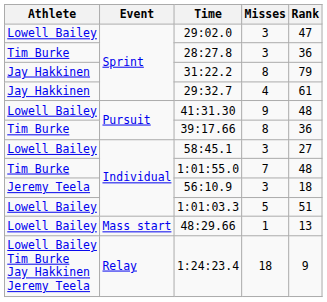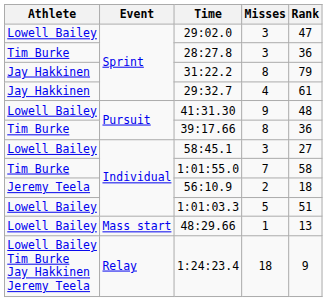 <table class=wikitable style=font-size:90%;text-align:center>
 <tr>
 <th>Athlete</th>
 <th>Event</th>
 <th>Time</th>
 <th>Misses</th>
 <th>Rank</th>
 </tr>
 <tr>
 <td align=left><a href='#'>Lowell Bailey</a></td>
 <td align=left rowspan=4><a href='#'>Sprint</a></td>
 <td>29:02.0</td>
 <td>3</td>
 <td>47</td>
 </tr>
 <tr>
 <td align=left><a href='#'>Tim Burke</a></td>
 <td>28:27.8</td>
 <td>3</td>
 <td>36</td>
 </tr>
 <tr>
 <td align=left><a href='#'>Jay Hakkinen</a></td>
 <td>31:22.2</td>
 <td>8</td>
 <td>79</td>
 </tr>
 <tr>
 <td align=left><a href='#'>Jay Hakkinen</a></td>
 <td>29:32.7</td>
 <td>4</td>
 <td>61</td>
 </tr>
 <tr>
 <td align=left><a href='#'>Lowell Bailey</a></td>
 <td align=left rowspan=2><a href='#'>Pursuit</a></td>
 <td>41:31.30</td>
 <td>9</td>
 <td>48</td>
 </tr>
 <tr>
 <td align=left><a href='#'>Tim Burke</a></td>
 <td>39:17.66</td>
 <td>8</td>
 <td>36</td>
 </tr>
 <tr>
 <td align=left><a href='#'>Lowell Bailey</a></td>
 <td align=left rowspan=4><a href='#'>Individual</a></td>
 <td>58:45.1</td>
 <td>3</td>
 <td>27</td>
 </tr>
 <tr>
 <td align=left><a href='#'>Tim Burke</a></td>
 <td>1:01:55.0</td>
 <td>7</td>
-<td>48</td>
+<td>58</td>
 </tr>
 <tr>
 <td align=left><a href='#'>Jeremy Teela</a></td>
 <td>56:10.9</td>
-<td>3</td>
+<td>2</td>
 <td>18</td>
 </tr>
 <tr>
 <td align=left><a href='#'>Lowell Bailey</a></td>
 <td>1:01:03.3</td>
 <td>5</td>
 <td>51</td>
 </tr>
 <tr>
 <td align=left><a href='#'>Lowell Bailey</a></td>
 <td><a href='#'>Mass start</a></td>
 <td>48:29.66</td>
 <td>1</td>
 <td>13</td>
 </tr>
 <tr>
 <td align=left><a href='#'>Lowell Bailey</a><br><a href='#'>Tim Burke</a><br><a href='#'>Jay Hakkinen</a><br><a href='#'>Jeremy Teela</a></td>
 <td align=left><a href='#'>Relay</a></td>
 <td>1:24:23.4</td>
 <td>18</td>
 <td>9</td>
 </tr>
 </table>
